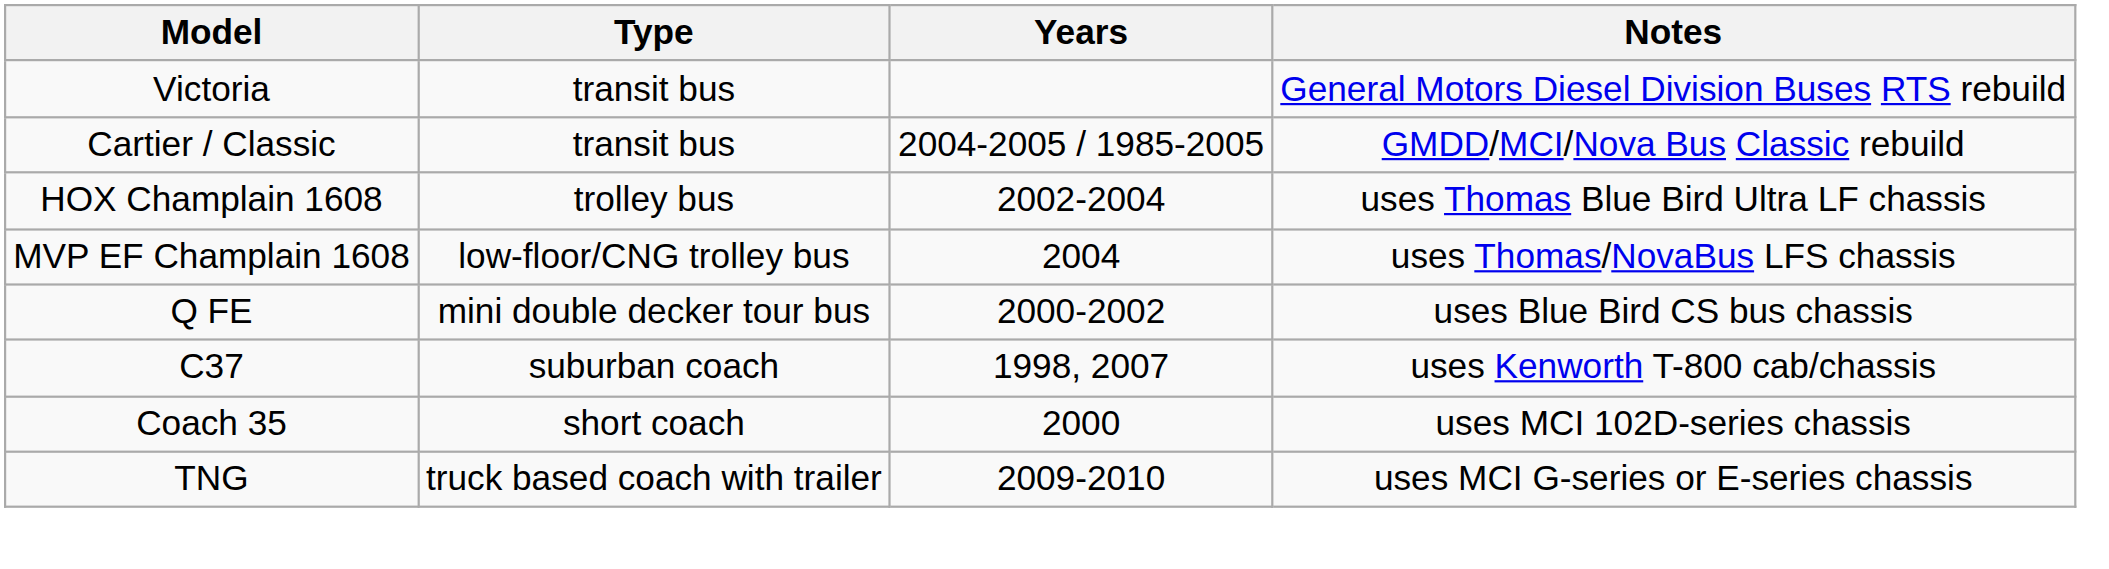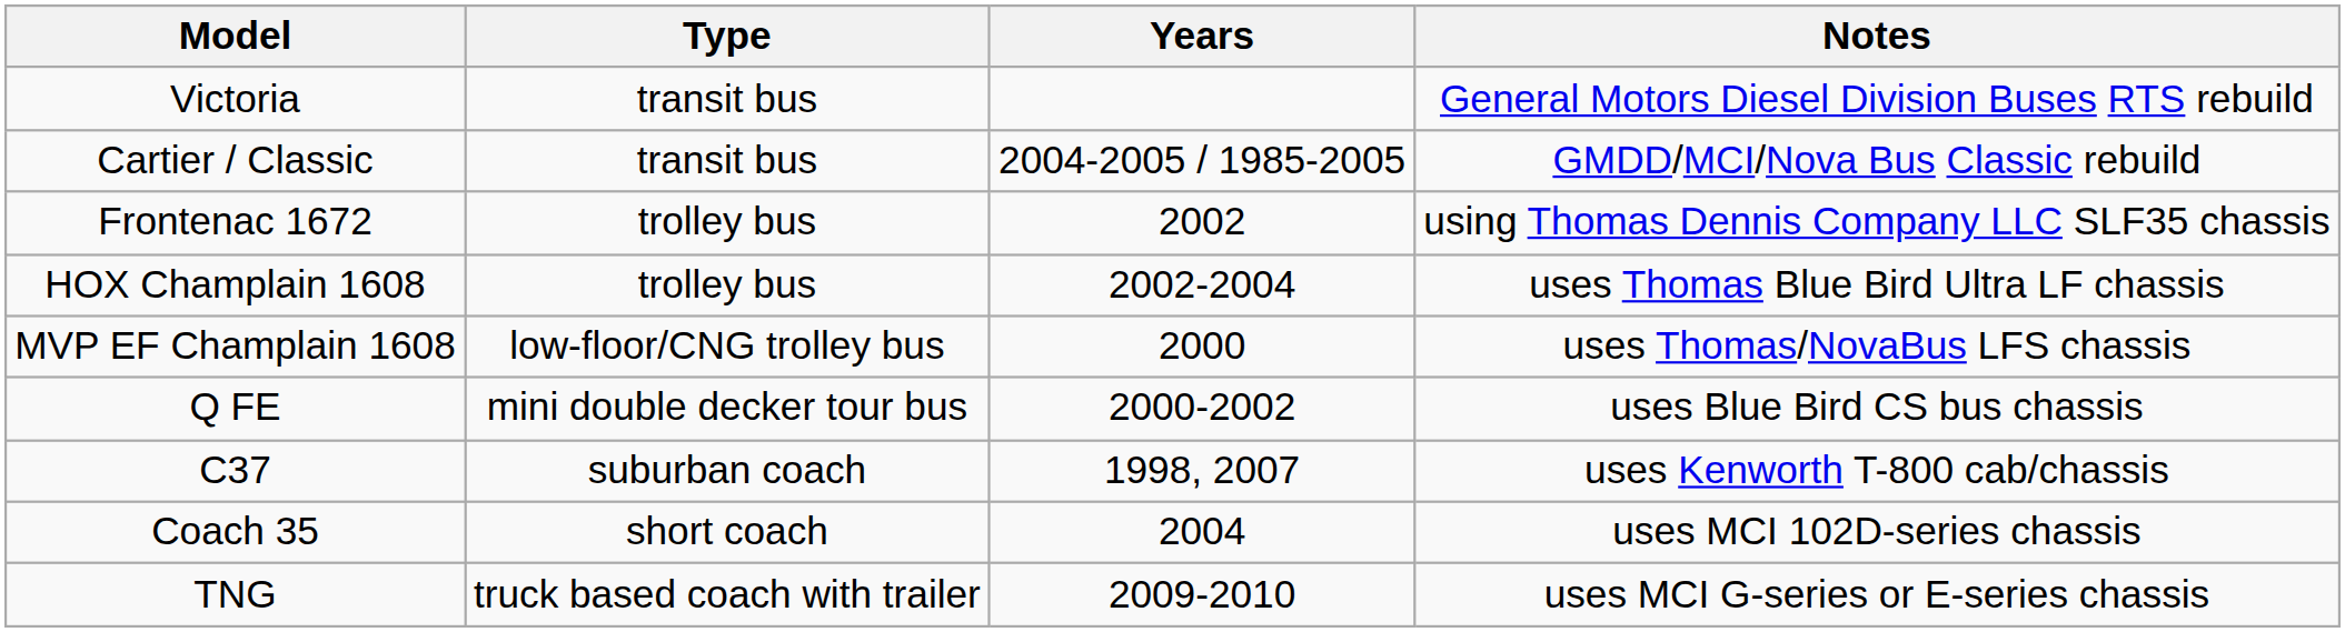 <table class="wikitable" style="text-align: center;">
 <tr>
 <th>Model</th>
 <th>Type</th>
 <th>Years</th>
 <th>Notes</th>
 </tr>
 <tr>
 <td>Victoria</td>
 <td>transit bus</td>
 <td></td>
 <td><a href='#'>General Motors Diesel Division Buses</a> <a href='#'>RTS</a> rebuild</td>
 </tr>
 <tr>
 <td>Cartier / Classic</td>
 <td>transit bus</td>
 <td>2004-2005 / 1985-2005</td>
 <td><a href='#'>GMDD</a>/<a href='#'>MCI</a>/<a href='#'>Nova Bus</a> <a href='#'>Classic</a> rebuild</td>
 </tr>
 <tr>
+<td>Frontenac 1672</td>
+<td>trolley bus</td>
+<td>2002</td>
+<td>using <a href='#'>Thomas Dennis Company LLC</a> SLF35 chassis</td>
+</tr>
+<tr>
 <td>HOX Champlain 1608</td>
 <td>trolley bus</td>
 <td>2002-2004</td>
 <td>uses <a href='#'>Thomas</a> Blue Bird Ultra LF chassis</td>
 </tr>
 <tr>
 <td>MVP EF Champlain 1608</td>
 <td>low-floor/CNG trolley bus</td>
-<td>2004</td>
+<td>2000</td>
 <td>uses <a href='#'>Thomas</a>/<a href='#'>NovaBus</a> LFS chassis</td>
 </tr>
 <tr>
 <td>Q FE</td>
 <td>mini double decker tour bus</td>
 <td>2000-2002</td>
 <td>uses Blue Bird CS bus chassis</td>
 </tr>
 <tr>
 <td>C37</td>
 <td>suburban coach</td>
 <td>1998, 2007</td>
 <td>uses <a href='#'>Kenworth</a> T-800 cab/chassis</td>
 </tr>
 <tr>
 <td>Coach 35</td>
 <td>short coach</td>
-<td>2000</td>
+<td>2004</td>
 <td>uses MCI 102D-series chassis</td>
 </tr>
 <tr>
 <td>TNG</td>
 <td>truck based coach with trailer</td>
 <td>2009-2010</td>
 <td>uses MCI G-series or E-series chassis</td>
 </tr>
 </table>
